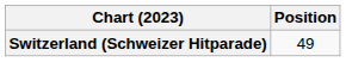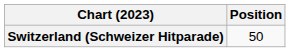 <table class="wikitable sortable plainrowheaders" style="text-align:center">
 <tr>
 <th scope="col">Chart (2023)</th>
 <th scope="col">Position</th>
 </tr>
 <tr>
 <th scope="row">Switzerland (Schweizer Hitparade)</th>
-<td>49</td>
+<td>50</td>
 </tr>
 </table>
